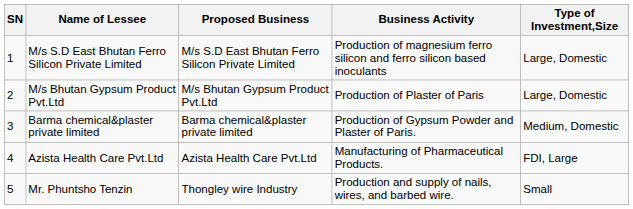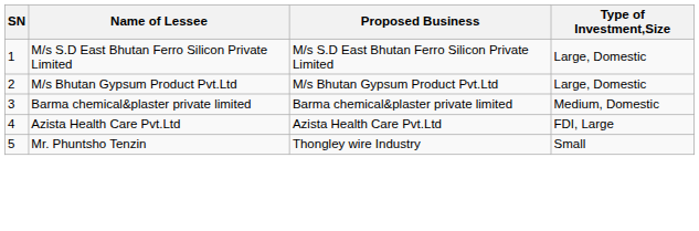 <table class="wikitable">
 <tr>
 <th>SN</th>
 <th>Name of Lessee</th>
 <th>Proposed Business</th>
-<th>Business Activity</th>
 <th>Type of Investment,Size</th>
 </tr>
 <tr>
 <td>1</td>
 <td>M/s S.D East Bhutan Ferro Silicon Private Limited</td>
 <td>M/s S.D East Bhutan Ferro Silicon Private Limited</td>
-<td>Production of magnesium ferro silicon and ferro silicon based inoculants</td>
 <td>Large, Domestic</td>
 </tr>
 <tr>
 <td>2</td>
 <td>M/s Bhutan Gypsum Product Pvt.Ltd</td>
 <td>M/s Bhutan Gypsum Product Pvt.Ltd</td>
-<td>Production of Plaster of Paris</td>
 <td>Large, Domestic</td>
 </tr>
 <tr>
 <td>3</td>
 <td>Barma chemical&plaster private limited</td>
 <td>Barma chemical&plaster private limited</td>
-<td>Production of Gypsum Powder and Plaster of Paris.</td>
 <td>Medium, Domestic</td>
 </tr>
 <tr>
 <td>4</td>
 <td>Azista Health Care Pvt.Ltd</td>
 <td>Azista Health Care Pvt.Ltd</td>
-<td>Manufacturing of Pharmaceutical Products.</td>
 <td>FDI, Large</td>
 </tr>
 <tr>
 <td>5</td>
 <td>Mr. Phuntsho Tenzin</td>
 <td>Thongley wire Industry</td>
-<td>Production and supply of nails, wires, and barbed wire.</td>
 <td>Small</td>
 </tr>
 </table>
